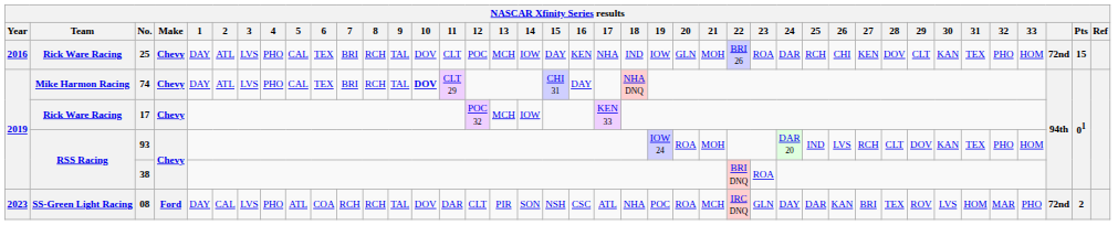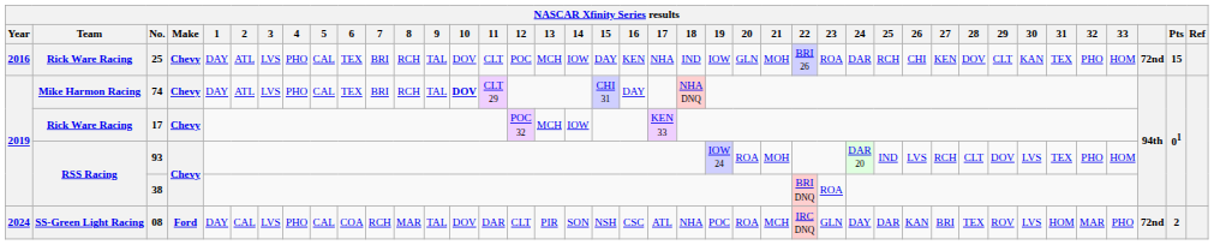 <table class="wikitable" style="text-align:center; font-size:75%">
 <tr>
 <th colspan=42><a href='#'>NASCAR Xfinity Series</a> results</th>
 </tr>
 <tr>
 <th>Year</th>
 <th>Team</th>
 <th>No.</th>
 <th>Make</th>
 <th>1</th>
 <th>2</th>
 <th>3</th>
 <th>4</th>
 <th>5</th>
 <th>6</th>
 <th>7</th>
 <th>8</th>
 <th>9</th>
 <th>10</th>
 <th>11</th>
 <th>12</th>
 <th>13</th>
 <th>14</th>
 <th>15</th>
 <th>16</th>
 <th>17</th>
 <th>18</th>
 <th>19</th>
 <th>20</th>
 <th>21</th>
 <th>22</th>
 <th>23</th>
 <th>24</th>
 <th>25</th>
 <th>26</th>
 <th>27</th>
 <th>28</th>
 <th>29</th>
 <th>30</th>
 <th>31</th>
 <th>32</th>
 <th>33</th>
 <th></th>
 <th>Pts</th>
 <th>Ref</th>
 </tr>
 <tr>
 <th><a href='#'>2016</a></th>
 <th><a href='#'>Rick Ware Racing</a></th>
 <th>25</th>
 <th><a href='#'>Chevy</a></th>
 <td><a href='#'>DAY</a></td>
 <td><a href='#'>ATL</a></td>
 <td><a href='#'>LVS</a></td>
 <td><a href='#'>PHO</a></td>
 <td><a href='#'>CAL</a></td>
 <td><a href='#'>TEX</a></td>
 <td><a href='#'>BRI</a></td>
 <td><a href='#'>RCH</a></td>
 <td><a href='#'>TAL</a></td>
 <td><a href='#'>DOV</a></td>
 <td><a href='#'>CLT</a></td>
 <td><a href='#'>POC</a></td>
 <td><a href='#'>MCH</a></td>
 <td><a href='#'>IOW</a></td>
 <td><a href='#'>DAY</a></td>
 <td><a href='#'>KEN</a></td>
 <td><a href='#'>NHA</a></td>
 <td><a href='#'>IND</a></td>
 <td><a href='#'>IOW</a></td>
 <td><a href='#'>GLN</a></td>
 <td><a href='#'>MOH</a></td>
 <td style="background:#CFCFFF;"><a href='#'>BRI</a><br><small>26</small></td>
 <td><a href='#'>ROA</a></td>
 <td><a href='#'>DAR</a></td>
 <td><a href='#'>RCH</a></td>
 <td><a href='#'>CHI</a></td>
 <td><a href='#'>KEN</a></td>
 <td><a href='#'>DOV</a></td>
 <td><a href='#'>CLT</a></td>
 <td><a href='#'>KAN</a></td>
 <td><a href='#'>TEX</a></td>
 <td><a href='#'>PHO</a></td>
 <td><a href='#'>HOM</a></td>
 <th>72nd</th>
 <th>15</th>
 <th></th>
 </tr>
 <tr>
 <th rowspan=4><a href='#'>2019</a></th>
 <th><a href='#'>Mike Harmon Racing</a></th>
 <th>74</th>
 <th><a href='#'>Chevy</a></th>
 <td><a href='#'>DAY</a></td>
 <td><a href='#'>ATL</a></td>
 <td><a href='#'>LVS</a></td>
 <td><a href='#'>PHO</a></td>
 <td><a href='#'>CAL</a></td>
 <td><a href='#'>TEX</a></td>
 <td><a href='#'>BRI</a></td>
 <td><a href='#'>RCH</a></td>
 <td><a href='#'>TAL</a></td>
 <td><strong><a href='#'>DOV</a></strong></td>
 <td style="background:#EFCFFF;"><a href='#'>CLT</a><br><small>29</small></td>
 <td colspan=3></td>
 <td style="background:#CFCFFF;"><a href='#'>CHI</a><br><small>31</small></td>
 <td><a href='#'>DAY</a></td>
 <td></td>
 <td style="background:#FFCFCF;"><a href='#'>NHA</a><br><small>DNQ</small></td>
 <td colspan=15></td>
 <th rowspan=4>94th</th>
 <th rowspan=4>0<sup>1</sup></th>
 <th rowspan=4></th>
 </tr>
 <tr>
 <th><a href='#'>Rick Ware Racing</a></th>
 <th>17</th>
 <th><a href='#'>Chevy</a></th>
 <td colspan=11></td>
 <td style="background:#EFCFFF;"><a href='#'>POC</a><br><small>32</small></td>
 <td><a href='#'>MCH</a></td>
 <td><a href='#'>IOW</a></td>
 <td colspan=2></td>
 <td style="background:#EFCFFF;"><a href='#'>KEN</a><br><small>33</small></td>
 <td colspan=16></td>
 </tr>
 <tr>
 <th rowspan=2><a href='#'>RSS Racing</a></th>
 <th>93</th>
 <th rowspan=2><a href='#'>Chevy</a></th>
 <td colspan=18></td>
 <td style="background:#CFCFFF;"><a href='#'>IOW</a><br><small>24</small></td>
 <td><a href='#'>ROA</a></td>
 <td><a href='#'>MOH</a></td>
 <td colspan=2></td>
 <td style="background:#DFFFDF;"><a href='#'>DAR</a><br><small>20</small></td>
 <td><a href='#'>IND</a></td>
 <td><a href='#'>LVS</a></td>
 <td><a href='#'>RCH</a></td>
 <td><a href='#'>CLT</a></td>
 <td><a href='#'>DOV</a></td>
-<td><a href='#'>KAN</a></td>
+<td><a href='#'>LVS</a></td>
 <td><a href='#'>TEX</a></td>
 <td><a href='#'>PHO</a></td>
 <td><a href='#'>HOM</a></td>
 </tr>
 <tr>
 <th>38</th>
 <td colspan=21></td>
 <td style="background:#FFCFCF;"><a href='#'>BRI</a><br><small>DNQ</small></td>
 <td><a href='#'>ROA</a></td>
 <td colspan=10></td>
 </tr>
 <tr>
-<th><a href='#'>2023</a></th>
+<th><a href='#'>2024</a></th>
 <th><a href='#'>SS-Green Light Racing</a></th>
 <th>08</th>
 <th><a href='#'>Ford</a></th>
 <td><a href='#'>DAY</a></td>
 <td><a href='#'>CAL</a></td>
 <td><a href='#'>LVS</a></td>
 <td><a href='#'>PHO</a></td>
-<td><a href='#'>ATL</a></td>
+<td><a href='#'>CAL</a></td>
 <td><a href='#'>COA</a></td>
 <td><a href='#'>RCH</a></td>
-<td><a href='#'>RCH</a></td>
+<td><a href='#'>MAR</a></td>
 <td><a href='#'>TAL</a></td>
 <td><a href='#'>DOV</a></td>
 <td><a href='#'>DAR</a></td>
 <td><a href='#'>CLT</a></td>
 <td><a href='#'>PIR</a></td>
 <td><a href='#'>SON</a></td>
 <td><a href='#'>NSH</a></td>
 <td><a href='#'>CSC</a></td>
 <td><a href='#'>ATL</a></td>
 <td><a href='#'>NHA</a></td>
 <td><a href='#'>POC</a></td>
 <td><a href='#'>ROA</a></td>
 <td><a href='#'>MCH</a></td>
 <td style="background:#FFCFCF;"><a href='#'>IRC</a><br><small>DNQ</small></td>
 <td><a href='#'>GLN</a></td>
 <td><a href='#'>DAY</a></td>
 <td><a href='#'>DAR</a></td>
 <td><a href='#'>KAN</a></td>
 <td><a href='#'>BRI</a></td>
 <td><a href='#'>TEX</a></td>
 <td><a href='#'>ROV</a></td>
 <td><a href='#'>LVS</a></td>
 <td><a href='#'>HOM</a></td>
 <td><a href='#'>MAR</a></td>
 <td><a href='#'>PHO</a></td>
 <th>72nd</th>
 <th>2</th>
 <th></th>
 </tr>
 </table>
